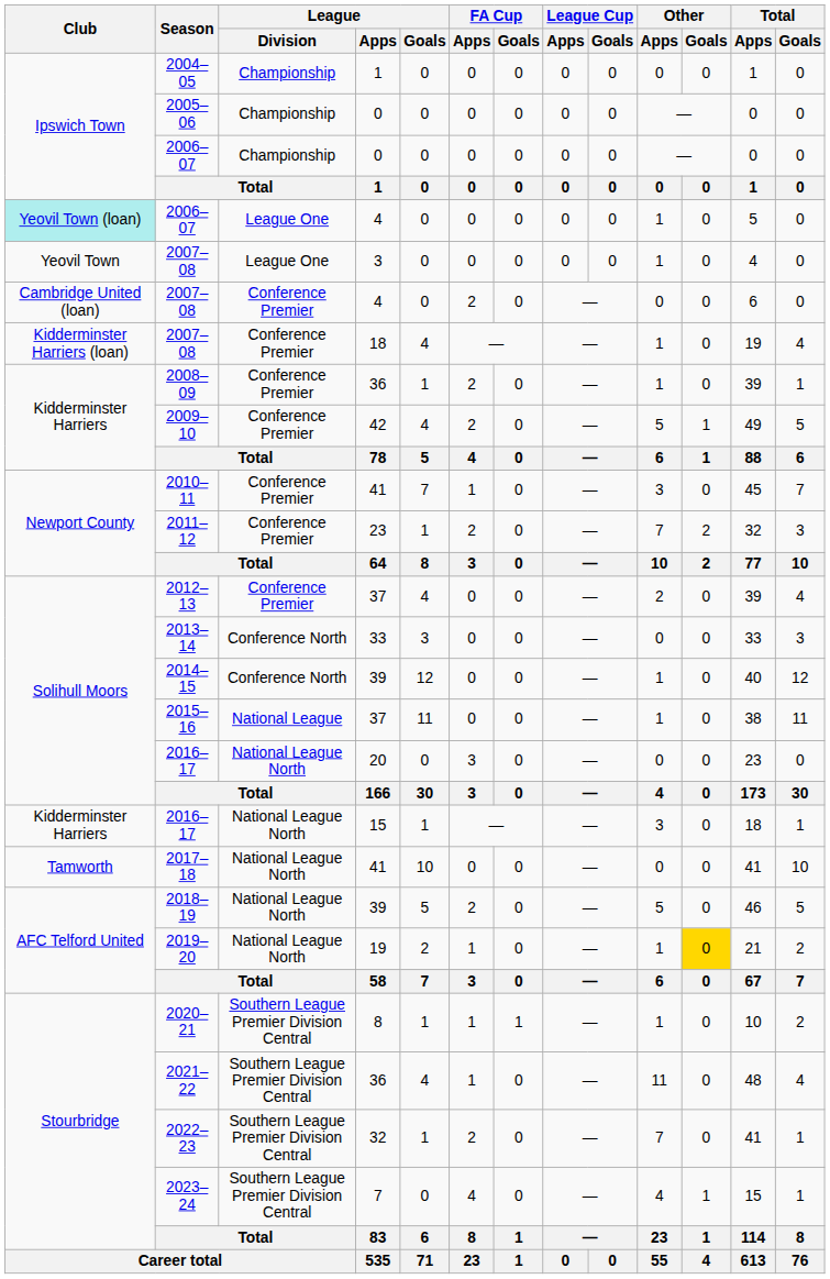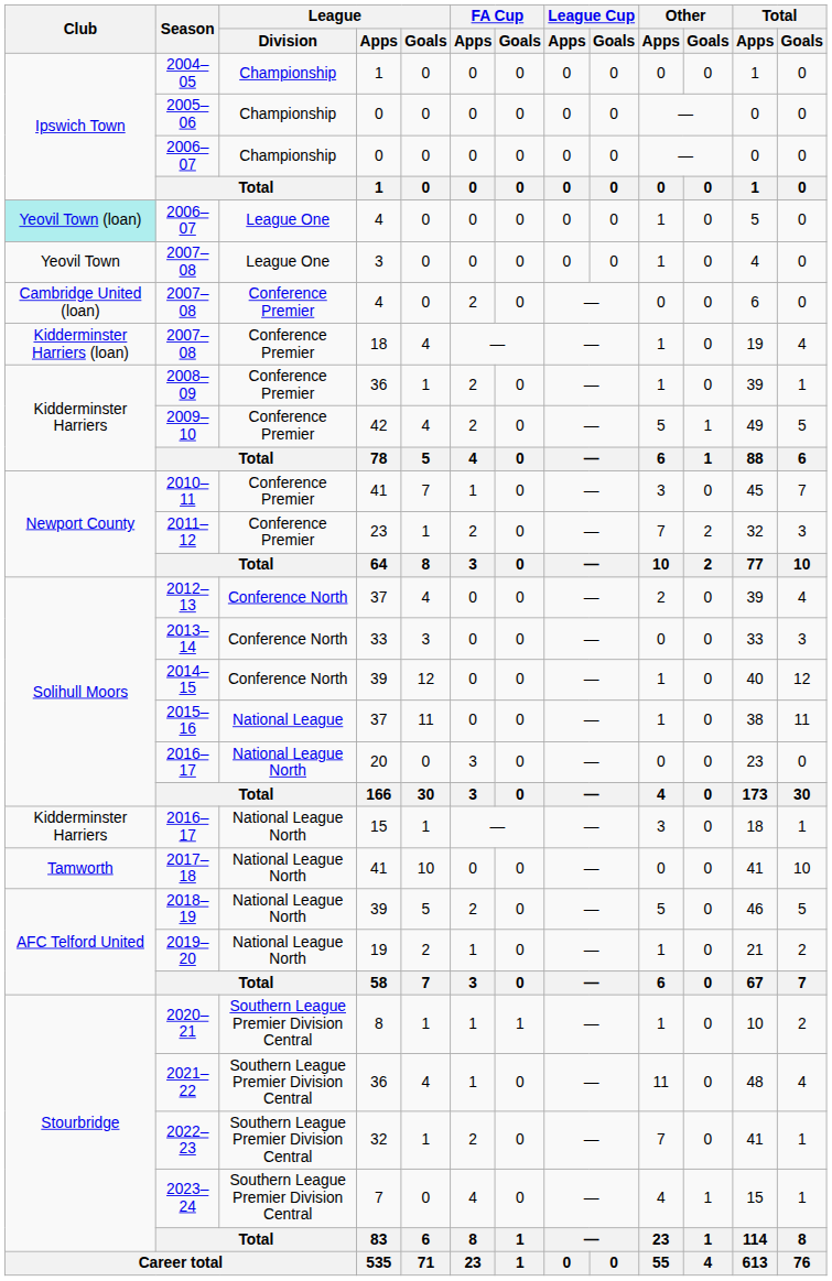 <table class=wikitable style="text-align: center">
 <tr>
 <th rowspan=2>Club</th>
 <th rowspan=2>Season</th>
 <th colspan=3>League</th>
 <th colspan=2><a href='#'>FA Cup</a></th>
 <th colspan=2><a href='#'>League Cup</a></th>
 <th colspan=2>Other</th>
 <th colspan=2>Total</th>
 </tr>
 <tr>
 <th>Division</th>
 <th>Apps</th>
 <th>Goals</th>
 <th>Apps</th>
 <th>Goals</th>
 <th>Apps</th>
 <th>Goals</th>
 <th>Apps</th>
 <th>Goals</th>
 <th>Apps</th>
 <th>Goals</th>
 </tr>
 <tr>
 <td rowspan=4><a href='#'>Ipswich Town</a></td>
 <td><a href='#'>2004–05</a></td>
 <td><a href='#'>Championship</a></td>
 <td>1</td>
 <td>0</td>
 <td>0</td>
 <td>0</td>
 <td>0</td>
 <td>0</td>
 <td>0</td>
 <td>0</td>
 <td>1</td>
 <td>0</td>
 </tr>
 <tr>
 <td><a href='#'>2005–06</a></td>
 <td>Championship</td>
 <td>0</td>
 <td>0</td>
 <td>0</td>
 <td>0</td>
 <td>0</td>
 <td>0</td>
 <td colspan=2>—</td>
 <td>0</td>
 <td>0</td>
 </tr>
 <tr>
 <td><a href='#'>2006–07</a></td>
 <td>Championship</td>
 <td>0</td>
 <td>0</td>
 <td>0</td>
 <td>0</td>
 <td>0</td>
 <td>0</td>
 <td colspan=2>—</td>
 <td>0</td>
 <td>0</td>
 </tr>
 <tr>
 <th colspan=2>Total</th>
 <th>1</th>
 <th>0</th>
 <th>0</th>
 <th>0</th>
 <th>0</th>
 <th>0</th>
 <th>0</th>
 <th>0</th>
 <th>1</th>
 <th>0</th>
 </tr>
 <tr>
 <td style="background: paleturquoise;"><a href='#'>Yeovil Town</a> (loan)</td>
 <td><a href='#'>2006–07</a></td>
 <td><a href='#'>League One</a></td>
 <td>4</td>
 <td>0</td>
 <td>0</td>
 <td>0</td>
 <td>0</td>
 <td>0</td>
 <td>1</td>
 <td>0</td>
 <td>5</td>
 <td>0</td>
 </tr>
 <tr>
 <td>Yeovil Town</td>
 <td><a href='#'>2007–08</a></td>
 <td>League One</td>
 <td>3</td>
 <td>0</td>
 <td>0</td>
 <td>0</td>
 <td>0</td>
 <td>0</td>
 <td>1</td>
 <td>0</td>
 <td>4</td>
 <td>0</td>
 </tr>
 <tr>
 <td><a href='#'>Cambridge United</a> (loan)</td>
 <td><a href='#'>2007–08</a></td>
 <td><a href='#'>Conference Premier</a></td>
 <td>4</td>
 <td>0</td>
 <td>2</td>
 <td>0</td>
 <td colspan=2>—</td>
 <td>0</td>
 <td>0</td>
 <td>6</td>
 <td>0</td>
 </tr>
 <tr>
 <td><a href='#'>Kidderminster Harriers</a> (loan)</td>
 <td><a href='#'>2007–08</a></td>
 <td>Conference Premier</td>
 <td>18</td>
 <td>4</td>
 <td colspan=2>—</td>
 <td colspan=2>—</td>
 <td>1</td>
 <td>0</td>
 <td>19</td>
 <td>4</td>
 </tr>
 <tr>
 <td rowspan=3>Kidderminster Harriers</td>
 <td><a href='#'>2008–09</a></td>
 <td>Conference Premier</td>
 <td>36</td>
 <td>1</td>
 <td>2</td>
 <td>0</td>
 <td colspan=2>—</td>
 <td>1</td>
 <td>0</td>
 <td>39</td>
 <td>1</td>
 </tr>
 <tr>
 <td><a href='#'>2009–10</a></td>
 <td>Conference Premier</td>
 <td>42</td>
 <td>4</td>
 <td>2</td>
 <td>0</td>
 <td colspan=2>—</td>
 <td>5</td>
 <td>1</td>
 <td>49</td>
 <td>5</td>
 </tr>
 <tr>
 <th colspan=2>Total</th>
 <th>78</th>
 <th>5</th>
 <th>4</th>
 <th>0</th>
 <th colspan=2>—</th>
 <th>6</th>
 <th>1</th>
 <th>88</th>
 <th>6</th>
 </tr>
 <tr>
 <td rowspan=3><a href='#'>Newport County</a></td>
 <td><a href='#'>2010–11</a></td>
 <td>Conference Premier</td>
 <td>41</td>
 <td>7</td>
 <td>1</td>
 <td>0</td>
 <td colspan=2>—</td>
 <td>3</td>
 <td>0</td>
 <td>45</td>
 <td>7</td>
 </tr>
 <tr>
 <td><a href='#'>2011–12</a></td>
 <td>Conference Premier</td>
 <td>23</td>
 <td>1</td>
 <td>2</td>
 <td>0</td>
 <td colspan=2>—</td>
 <td>7</td>
 <td>2</td>
 <td>32</td>
 <td>3</td>
 </tr>
 <tr>
 <th colspan=2>Total</th>
 <th>64</th>
 <th>8</th>
 <th>3</th>
 <th>0</th>
 <th colspan=2>—</th>
 <th>10</th>
 <th>2</th>
 <th>77</th>
 <th>10</th>
 </tr>
 <tr>
 <td rowspan=6><a href='#'>Solihull Moors</a></td>
 <td><a href='#'>2012–13</a></td>
-<td><a href='#'>Conference Premier</a></td>
+<td><a href='#'>Conference North</a></td>
 <td>37</td>
 <td>4</td>
 <td>0</td>
 <td>0</td>
 <td colspan=2>—</td>
 <td>2</td>
 <td>0</td>
 <td>39</td>
 <td>4</td>
 </tr>
 <tr>
 <td><a href='#'>2013–14</a></td>
 <td>Conference North</td>
 <td>33</td>
 <td>3</td>
 <td>0</td>
 <td>0</td>
 <td colspan=2>—</td>
 <td>0</td>
 <td>0</td>
 <td>33</td>
 <td>3</td>
 </tr>
 <tr>
 <td><a href='#'>2014–15</a></td>
 <td>Conference North</td>
 <td>39</td>
 <td>12</td>
 <td>0</td>
 <td>0</td>
 <td colspan=2>—</td>
 <td>1</td>
 <td>0</td>
 <td>40</td>
 <td>12</td>
 </tr>
 <tr>
 <td><a href='#'>2015–16</a></td>
 <td><a href='#'>National League</a></td>
 <td>37</td>
 <td>11</td>
 <td>0</td>
 <td>0</td>
 <td colspan=2>—</td>
 <td>1</td>
 <td>0</td>
 <td>38</td>
 <td>11</td>
 </tr>
 <tr>
 <td><a href='#'>2016–17</a></td>
 <td><a href='#'>National League North</a></td>
 <td>20</td>
 <td>0</td>
 <td>3</td>
 <td>0</td>
 <td colspan=2>—</td>
 <td>0</td>
 <td>0</td>
 <td>23</td>
 <td>0</td>
 </tr>
 <tr>
 <th colspan=2>Total</th>
 <th>166</th>
 <th>30</th>
 <th>3</th>
 <th>0</th>
 <th colspan=2>—</th>
 <th>4</th>
 <th>0</th>
 <th>173</th>
 <th>30</th>
 </tr>
 <tr>
 <td>Kidderminster Harriers</td>
 <td><a href='#'>2016–17</a></td>
 <td>National League North</td>
 <td>15</td>
 <td>1</td>
 <td colspan=2>—</td>
 <td colspan=2>—</td>
 <td>3</td>
 <td>0</td>
 <td>18</td>
 <td>1</td>
 </tr>
 <tr>
 <td><a href='#'>Tamworth</a></td>
 <td><a href='#'>2017–18</a></td>
 <td>National League North</td>
 <td>41</td>
 <td>10</td>
 <td>0</td>
 <td>0</td>
 <td colspan=2>—</td>
 <td>0</td>
 <td>0</td>
 <td>41</td>
 <td>10</td>
 </tr>
 <tr>
 <td rowspan=3><a href='#'>AFC Telford United</a></td>
 <td><a href='#'>2018–19</a></td>
 <td>National League North</td>
 <td>39</td>
 <td>5</td>
 <td>2</td>
 <td>0</td>
 <td colspan=2>—</td>
 <td>5</td>
 <td>0</td>
 <td>46</td>
 <td>5</td>
 </tr>
 <tr>
 <td><a href='#'>2019–20</a></td>
 <td>National League North</td>
 <td>19</td>
 <td>2</td>
 <td>1</td>
 <td>0</td>
 <td colspan=2>—</td>
 <td>1</td>
-<td style="background: gold;">0</td>
+<td>0</td>
 <td>21</td>
 <td>2</td>
 </tr>
 <tr>
 <th colspan=2>Total</th>
 <th>58</th>
 <th>7</th>
 <th>3</th>
 <th>0</th>
 <th colspan=2>—</th>
 <th>6</th>
 <th>0</th>
 <th>67</th>
 <th>7</th>
 </tr>
 <tr>
 <td rowspan=5><a href='#'>Stourbridge</a></td>
 <td><a href='#'>2020–21</a></td>
 <td><a href='#'>Southern League</a><br>Premier Division Central</td>
 <td>8</td>
 <td>1</td>
 <td>1</td>
 <td>1</td>
 <td colspan=2>—</td>
 <td>1</td>
 <td>0</td>
 <td>10</td>
 <td>2</td>
 </tr>
 <tr>
 <td><a href='#'>2021–22</a></td>
 <td>Southern League<br>Premier Division Central</td>
 <td>36</td>
 <td>4</td>
 <td>1</td>
 <td>0</td>
 <td colspan=2>—</td>
 <td>11</td>
 <td>0</td>
 <td>48</td>
 <td>4</td>
 </tr>
 <tr>
 <td><a href='#'>2022–23</a></td>
 <td>Southern League<br>Premier Division Central</td>
 <td>32</td>
 <td>1</td>
 <td>2</td>
 <td>0</td>
 <td colspan=2>—</td>
 <td>7</td>
 <td>0</td>
 <td>41</td>
 <td>1</td>
 </tr>
 <tr>
 <td><a href='#'>2023–24</a></td>
 <td>Southern League<br>Premier Division Central</td>
 <td>7</td>
 <td>0</td>
 <td>4</td>
 <td>0</td>
 <td colspan=2>—</td>
 <td>4</td>
 <td>1</td>
 <td>15</td>
 <td>1</td>
 </tr>
 <tr>
 <th colspan=2>Total</th>
 <th>83</th>
 <th>6</th>
 <th>8</th>
 <th>1</th>
 <th colspan=2>—</th>
 <th>23</th>
 <th>1</th>
 <th>114</th>
 <th>8</th>
 </tr>
 <tr>
 <th colspan=3>Career total</th>
 <th>535</th>
 <th>71</th>
 <th>23</th>
 <th>1</th>
 <th>0</th>
 <th>0</th>
 <th>55</th>
 <th>4</th>
 <th>613</th>
 <th>76</th>
 </tr>
 </table>
